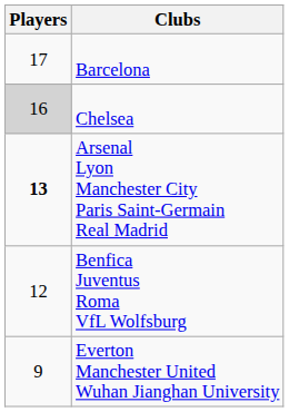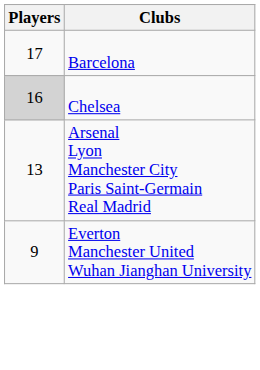 <table class="wikitable sortable">
 <tr>
 <th>Players</th>
 <th>Clubs</th>
 </tr>
 <tr>
 <td align=center>17</td>
 <td><br> <a href='#'>Barcelona</a></td>
 </tr>
 <tr>
 <td align=center style="background: lightgrey;">16</td>
 <td><br> <a href='#'>Chelsea</a></td>
 </tr>
 <tr>
-<td align=center><strong>13</strong></td>
+<td align=center>13</td>
 <td> <a href='#'>Arsenal</a><br> <a href='#'>Lyon</a><br> <a href='#'>Manchester City</a><br> <a href='#'>Paris Saint-Germain</a><br> <a href='#'>Real Madrid</a></td>
-</tr>
-<tr>
-<td align=center>12</td>
-<td> <a href='#'>Benfica</a><br> <a href='#'>Juventus</a><br> <a href='#'>Roma</a><br> <a href='#'>VfL Wolfsburg</a></td>
 </tr>
 <tr>
 <td align=center>9</td>
 <td> <a href='#'>Everton</a><br> <a href='#'>Manchester United</a><br> <a href='#'>Wuhan Jianghan University</a></td>
 </tr>
 </table>
